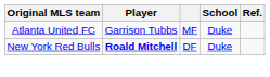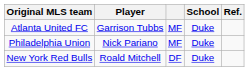 <table class="wikitable sortable plainrowheaders" style="text-align:center;">
 <tr>
 <th scope="col">Original MLS team</th>
 <th scope="col">Player</th>
 <th scope="col"></th>
 <th scope="col">School</th>
 <th class=unsortable>Ref.</th>
 </tr>
 <tr>
 <td><a href='#'>Atlanta United FC</a></td>
 <td> <a href='#'>Garrison Tubbs</a></td>
 <td><a href='#'>MF</a></td>
 <td><a href='#'>Duke</a></td>
 <td></td>
 </tr>
 <tr>
+<td><a href='#'>Philadelphia Union</a></td>
+<td> <a href='#'>Nick Pariano</a></td>
+<td><a href='#'>MF</a></td>
+<td><a href='#'>Duke</a></td>
+<td></td>
+</tr>
+<tr>
 <td><a href='#'>New York Red Bulls</a></td>
-<td><strong> <a href='#'>Roald Mitchell</a></strong></td>
+<td> <a href='#'>Roald Mitchell</a></td>
 <td><a href='#'>DF</a></td>
 <td><a href='#'>Duke</a></td>
 <td></td>
 </tr>
 </table>
